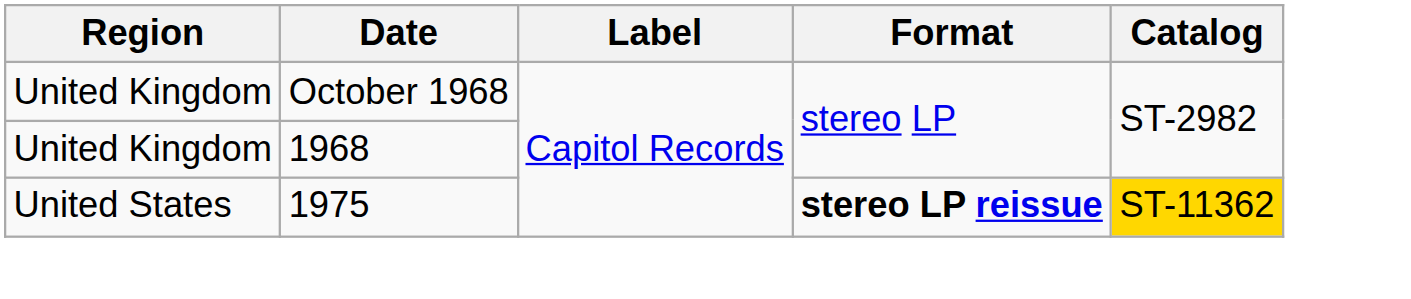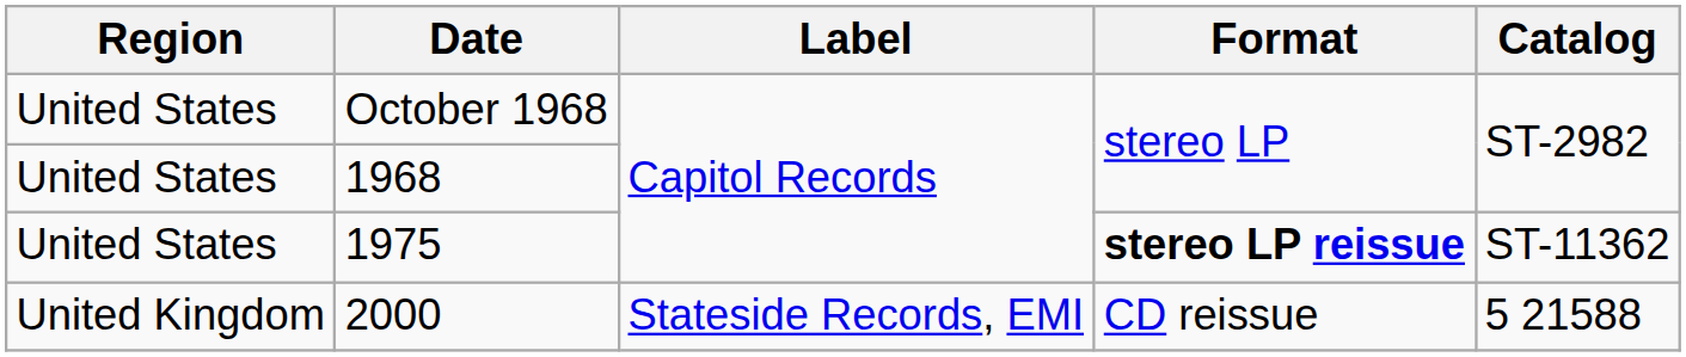 <table class="wikitable sortable plainrowheaders">
 <tr>
 <th>Region</th>
 <th>Date</th>
 <th>Label</th>
 <th>Format</th>
 <th>Catalog</th>
 </tr>
 <tr>
-<td>United Kingdom</td>
+<td>United States</td>
 <td>October 1968</td>
 <td rowspan="3"><a href='#'>Capitol Records</a></td>
 <td rowspan="2"><a href='#'>stereo</a> <a href='#'>LP</a></td>
 <td rowspan="2">ST-2982</td>
 </tr>
 <tr>
-<td>United Kingdom</td>
+<td>United States</td>
 <td>1968</td>
 </tr>
 <tr>
 <td>United States</td>
 <td>1975</td>
 <td><strong>stereo LP <a href='#'>reissue</a></strong></td>
-<td style="background: gold;">ST-11362</td>
+<td>ST-11362</td>
+</tr>
+<tr>
+<td>United Kingdom</td>
+<td>2000</td>
+<td><a href='#'>Stateside Records</a>, <a href='#'>EMI</a></td>
+<td><a href='#'>CD</a> reissue</td>
+<td>5 21588</td>
 </tr>
 </table>
